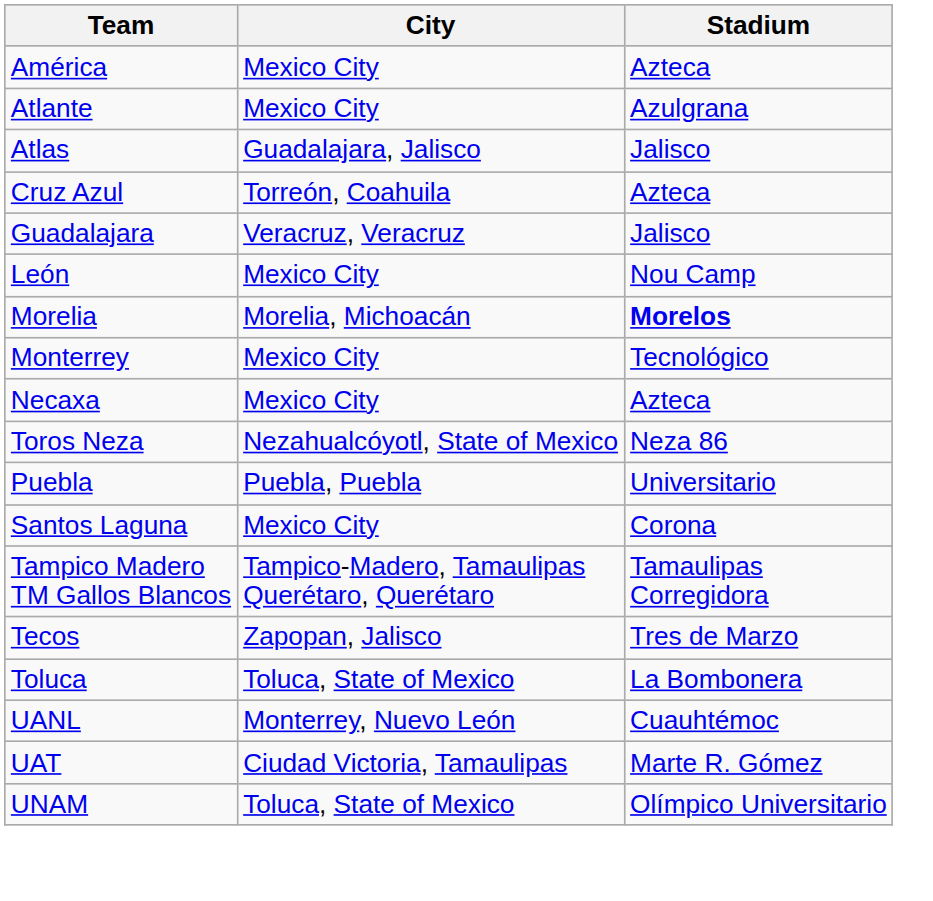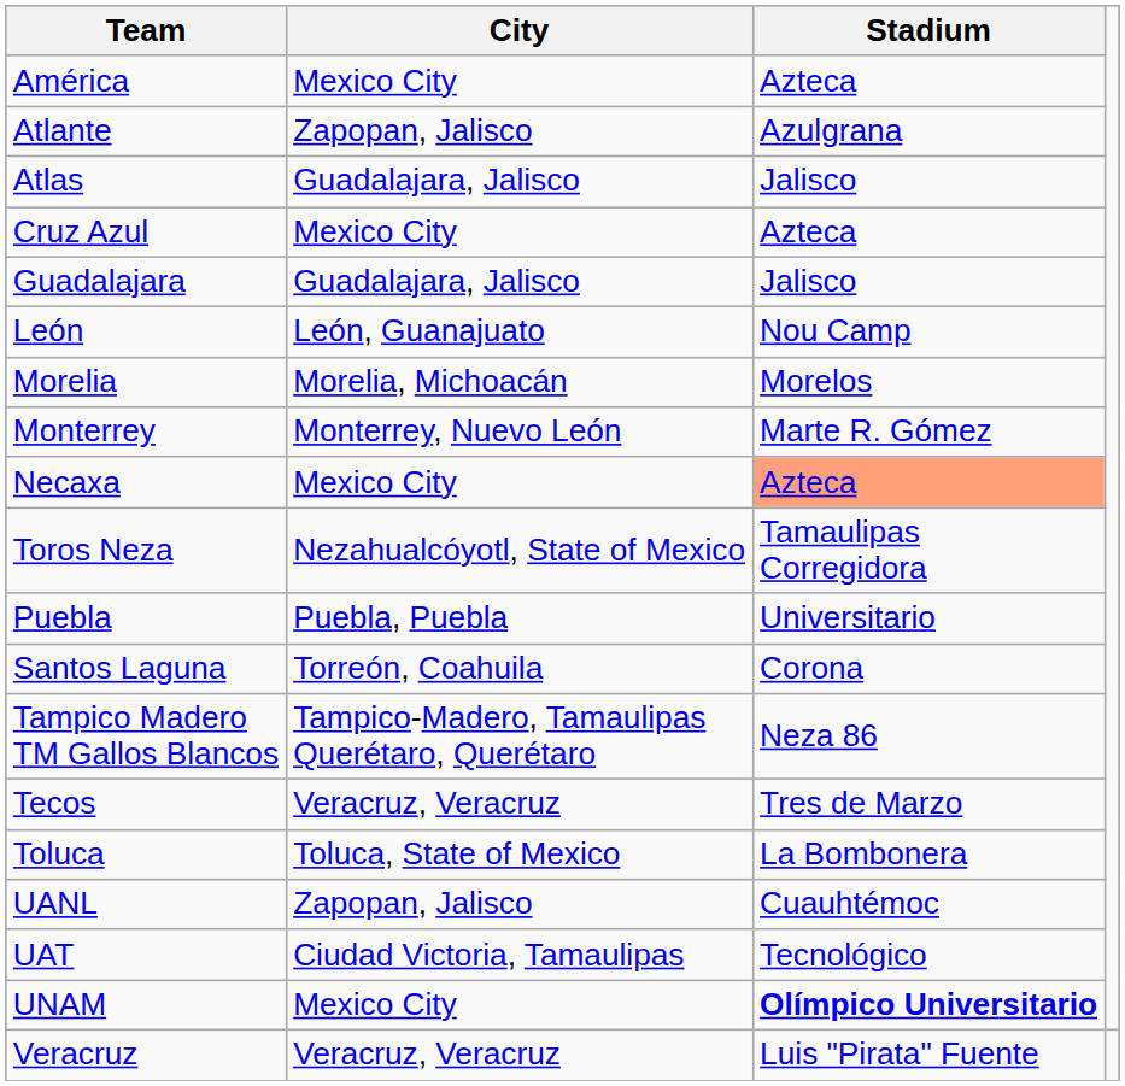 <table class="wikitable" class="toccolours sortable">
 <tr>
 <th>Team</th>
 <th>City</th>
 <th>Stadium</th>
 </tr>
 <tr>
 <td><a href='#'>América</a></td>
 <td><a href='#'>Mexico City</a></td>
 <td><a href='#'>Azteca</a></td>
 </tr>
 <tr>
 <td><a href='#'>Atlante</a></td>
-<td><a href='#'>Mexico City</a></td>
+<td><a href='#'>Zapopan</a>, <a href='#'>Jalisco</a></td>
 <td><a href='#'>Azulgrana</a></td>
 </tr>
 <tr>
 <td><a href='#'>Atlas</a></td>
 <td><a href='#'>Guadalajara</a>, <a href='#'>Jalisco</a></td>
 <td><a href='#'>Jalisco</a></td>
 </tr>
 <tr>
 <td><a href='#'>Cruz Azul</a></td>
-<td><a href='#'>Torreón</a>, <a href='#'>Coahuila</a></td>
+<td><a href='#'>Mexico City</a></td>
 <td><a href='#'>Azteca</a></td>
 </tr>
 <tr>
 <td><a href='#'>Guadalajara</a></td>
-<td><a href='#'>Veracruz</a>, <a href='#'>Veracruz</a></td>
+<td><a href='#'>Guadalajara</a>, <a href='#'>Jalisco</a></td>
 <td><a href='#'>Jalisco</a></td>
 </tr>
 <tr>
 <td><a href='#'>León</a></td>
-<td><a href='#'>Mexico City</a></td>
+<td><a href='#'>León</a>, <a href='#'>Guanajuato</a></td>
 <td><a href='#'>Nou Camp</a></td>
 </tr>
 <tr>
 <td><a href='#'>Morelia</a></td>
 <td><a href='#'>Morelia</a>, <a href='#'>Michoacán</a></td>
-<td><strong><a href='#'>Morelos</a></strong></td>
+<td><a href='#'>Morelos</a></td>
 </tr>
 <tr>
 <td><a href='#'>Monterrey</a></td>
-<td><a href='#'>Mexico City</a></td>
-<td><a href='#'>Tecnológico</a></td>
+<td><a href='#'>Monterrey</a>, <a href='#'>Nuevo León</a></td>
+<td><a href='#'>Marte R. Gómez</a></td>
 </tr>
 <tr>
 <td><a href='#'>Necaxa</a></td>
 <td><a href='#'>Mexico City</a></td>
-<td><a href='#'>Azteca</a></td>
+<td style="background: lightsalmon;"><a href='#'>Azteca</a></td>
 </tr>
 <tr>
 <td><a href='#'>Toros Neza</a></td>
 <td><a href='#'>Nezahualcóyotl</a>, <a href='#'>State of Mexico</a></td>
-<td><a href='#'>Neza 86</a></td>
+<td><a href='#'>Tamaulipas</a><br><a href='#'>Corregidora</a></td>
 </tr>
 <tr>
 <td><a href='#'>Puebla</a></td>
 <td><a href='#'>Puebla</a>, <a href='#'>Puebla</a></td>
 <td><a href='#'>Universitario</a></td>
 </tr>
 <tr>
 <td><a href='#'>Santos Laguna</a></td>
-<td><a href='#'>Mexico City</a></td>
+<td><a href='#'>Torreón</a>, <a href='#'>Coahuila</a></td>
 <td><a href='#'>Corona</a></td>
 </tr>
 <tr>
 <td><a href='#'>Tampico Madero</a><br><a href='#'>TM Gallos Blancos</a></td>
 <td><a href='#'>Tampico</a>-<a href='#'>Madero</a>, <a href='#'>Tamaulipas</a><br><a href='#'>Querétaro</a>, <a href='#'>Querétaro</a></td>
-<td><a href='#'>Tamaulipas</a><br><a href='#'>Corregidora</a></td>
+<td><a href='#'>Neza 86</a></td>
 </tr>
 <tr>
 <td><a href='#'>Tecos</a></td>
-<td><a href='#'>Zapopan</a>, <a href='#'>Jalisco</a></td>
+<td><a href='#'>Veracruz</a>, <a href='#'>Veracruz</a></td>
 <td><a href='#'>Tres de Marzo</a></td>
 </tr>
 <tr>
 <td><a href='#'>Toluca</a></td>
 <td><a href='#'>Toluca</a>, <a href='#'>State of Mexico</a></td>
 <td><a href='#'>La Bombonera</a></td>
 </tr>
 <tr>
 <td><a href='#'>UANL</a></td>
-<td><a href='#'>Monterrey</a>, <a href='#'>Nuevo León</a></td>
+<td><a href='#'>Zapopan</a>, <a href='#'>Jalisco</a></td>
 <td><a href='#'>Cuauhtémoc</a></td>
 </tr>
 <tr>
 <td><a href='#'>UAT</a></td>
 <td><a href='#'>Ciudad Victoria</a>, <a href='#'>Tamaulipas</a></td>
-<td><a href='#'>Marte R. Gómez</a></td>
+<td><a href='#'>Tecnológico</a></td>
 </tr>
 <tr>
 <td><a href='#'>UNAM</a></td>
-<td><a href='#'>Toluca</a>, <a href='#'>State of Mexico</a></td>
-<td><a href='#'>Olímpico Universitario</a></td>
+<td><a href='#'>Mexico City</a></td>
+<td><strong><a href='#'>Olímpico Universitario</a></strong></td>
+</tr>
+<tr>
+<td><a href='#'>Veracruz</a></td>
+<td><a href='#'>Veracruz</a>, <a href='#'>Veracruz</a></td>
+<td><a href='#'>Luis "Pirata" Fuente</a></td>
+<td></td>
 </tr>
 </table>
